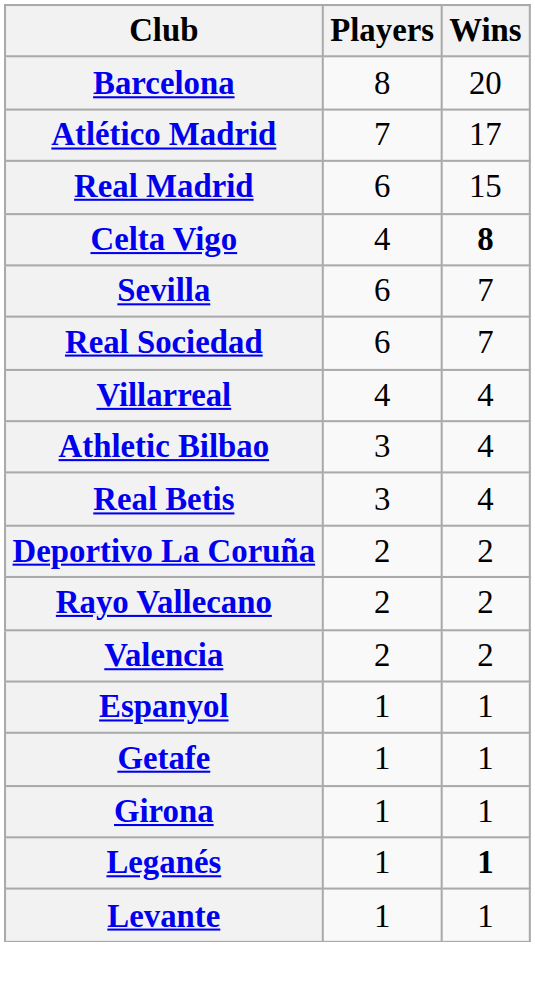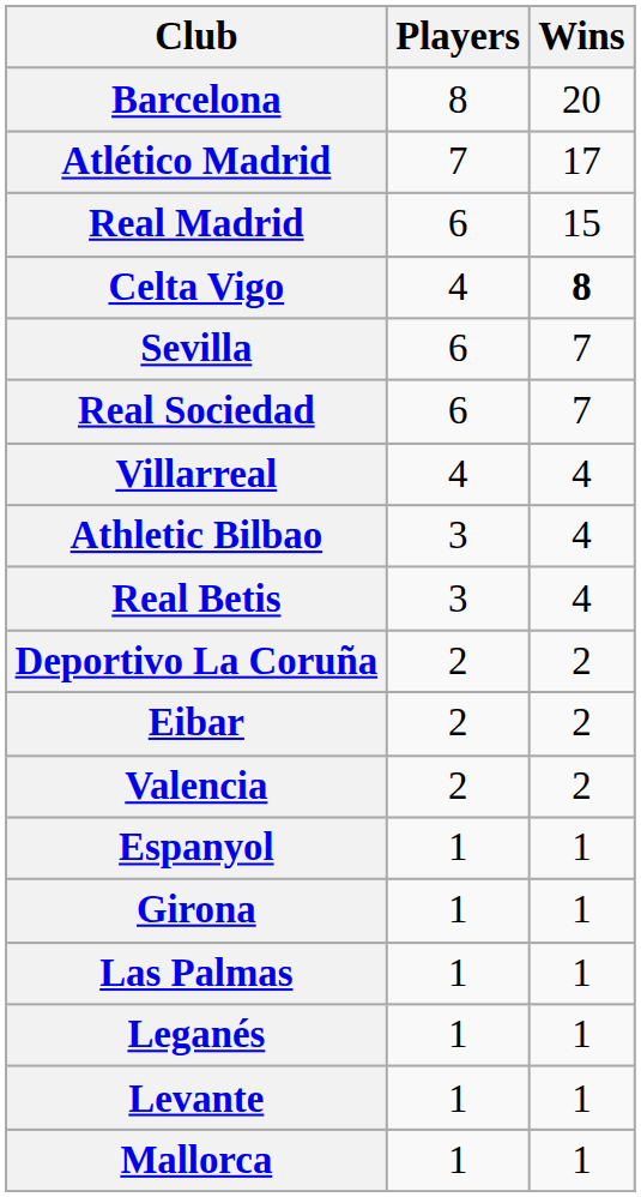 <table class="wikitable sortable plainrowheaders" style=text-align:center>
 <tr>
 <th scope=col>Club</th>
 <th scope=col>Players</th>
 <th scope=col>Wins</th>
 </tr>
 <tr>
 <th scope=row><a href='#'>Barcelona</a></th>
 <td>8</td>
 <td>20</td>
 </tr>
 <tr>
 <th scope=row><a href='#'>Atlético Madrid</a></th>
 <td>7</td>
 <td>17</td>
 </tr>
 <tr>
 <th scope=row><a href='#'>Real Madrid</a></th>
 <td>6</td>
 <td>15</td>
 </tr>
 <tr>
 <th scope=row><a href='#'>Celta Vigo</a></th>
 <td>4</td>
 <td><strong>8</strong></td>
 </tr>
 <tr>
 <th scope=row><a href='#'>Sevilla</a></th>
 <td>6</td>
 <td>7</td>
 </tr>
 <tr>
 <th scope=row><a href='#'>Real Sociedad</a></th>
 <td>6</td>
 <td>7</td>
 </tr>
 <tr>
 <th scope=row><a href='#'>Villarreal</a></th>
 <td>4</td>
 <td>4</td>
 </tr>
 <tr>
 <th scope=row><a href='#'>Athletic Bilbao</a></th>
 <td>3</td>
 <td>4</td>
 </tr>
 <tr>
 <th scope=row><a href='#'>Real Betis</a></th>
 <td>3</td>
 <td>4</td>
 </tr>
 <tr>
 <th scope=row><a href='#'>Deportivo La Coruña</a></th>
 <td>2</td>
 <td>2</td>
 </tr>
 <tr>
-<th scope=row><a href='#'>Rayo Vallecano</a></th>
+<th scope=row><a href='#'>Eibar</a></th>
 <td>2</td>
 <td>2</td>
 </tr>
 <tr>
 <th scope=row><a href='#'>Valencia</a></th>
 <td>2</td>
 <td>2</td>
 </tr>
 <tr>
 <th scope=row><a href='#'>Espanyol</a></th>
 <td>1</td>
 <td>1</td>
 </tr>
 <tr>
-<th scope=row><a href='#'>Getafe</a></th>
+<th scope=row><a href='#'>Girona</a></th>
 <td>1</td>
 <td>1</td>
 </tr>
 <tr>
-<th scope=row><a href='#'>Girona</a></th>
+<th scope=row><a href='#'>Las Palmas</a></th>
 <td>1</td>
 <td>1</td>
 </tr>
 <tr>
 <th scope=row><a href='#'>Leganés</a></th>
 <td>1</td>
-<td><strong>1</strong></td>
+<td>1</td>
 </tr>
 <tr>
 <th scope=row><a href='#'>Levante</a></th>
 <td>1</td>
 <td>1</td>
 </tr>
+<tr>
+<th scope=row><a href='#'>Mallorca</a></th>
+<td>1</td>
+<td>1</td>
+</tr>
 </table>
